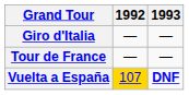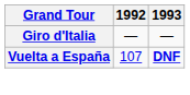 <table class="wikitable plainrowheaders">
 <tr>
 <th scope="col"><a href='#'>Grand Tour</a></th>
 <th scope="col">1992</th>
 <th scope="col">1993</th>
 </tr>
 <tr style="text-align:center;">
 <th scope="row"> <a href='#'>Giro d'Italia</a></th>
 <td>—</td>
 <td>—</td>
 </tr>
 <tr style="text-align:center;">
-<th scope="row"> <a href='#'>Tour de France</a></th>
-<td>—</td>
-<td>—</td>
-</tr>
-<tr style="text-align:center;">
 <th scope="row"> <a href='#'>Vuelta a España</a></th>
-<td style="background: gold;"><a href='#'>107</a></td>
+<td><a href='#'>107</a></td>
 <td><strong><a href='#'>DNF</a></strong></td>
 </tr>
 </table>
